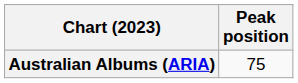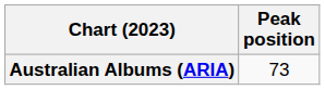 <table class="wikitable plainrowheaders" style="text-align:center">
 <tr>
 <th scope="col">Chart (2023)</th>
 <th scope="col">Peak<br>position</th>
 </tr>
 <tr>
 <th scope="row">Australian Albums (<a href='#'>ARIA</a>)</th>
-<td>75</td>
+<td>73</td>
 </tr>
 </table>
